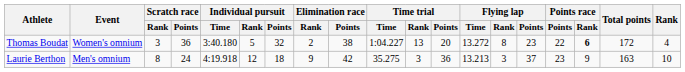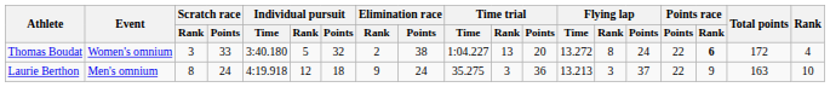 <table class="wikitable" style="font-size:90%">
 <tr>
 <th rowspan="2">Athlete</th>
 <th rowspan="2">Event</th>
 <th colspan=2>Scratch race</th>
 <th colspan=3>Individual pursuit</th>
 <th colspan=2>Elimination race</th>
 <th colspan=3>Time trial</th>
 <th colspan=3>Flying lap</th>
 <th colspan=2>Points race</th>
 <th rowspan=2>Total points</th>
 <th rowspan=2>Rank</th>
 </tr>
 <tr style="font-size:95%">
 <th>Rank</th>
 <th>Points</th>
 <th>Time</th>
 <th>Rank</th>
 <th>Points</th>
 <th>Rank</th>
 <th>Points</th>
 <th>Time</th>
 <th>Rank</th>
 <th>Points</th>
 <th>Time</th>
 <th>Rank</th>
 <th>Points</th>
 <th>Points</th>
 <th>Rank</th>
 </tr>
 <tr align=center>
 <td align=left><a href='#'>Thomas Boudat</a></td>
 <td align=left><a href='#'>Women's omnium</a></td>
 <td>3</td>
-<td>36</td>
+<td>33</td>
 <td>3:40.180</td>
 <td>5</td>
 <td>32</td>
 <td>2</td>
 <td>38</td>
 <td>1:04.227</td>
 <td>13</td>
 <td>20</td>
 <td>13.272</td>
 <td>8</td>
-<td>23</td>
+<td>24</td>
 <td>22</td>
 <td><strong>6</strong></td>
 <td>172</td>
 <td>4</td>
 </tr>
 <tr align=center>
 <td align=left><a href='#'>Laurie Berthon</a></td>
 <td align=left><a href='#'>Men's omnium</a></td>
 <td>8</td>
 <td>24</td>
 <td>4:19.918</td>
 <td>12</td>
 <td>18</td>
 <td>9</td>
-<td>42</td>
+<td>24</td>
 <td>35.275</td>
 <td>3</td>
 <td>36</td>
 <td>13.213</td>
 <td>3</td>
 <td>37</td>
-<td>23</td>
+<td>22</td>
 <td>9</td>
 <td>163</td>
 <td>10</td>
 </tr>
 </table>
